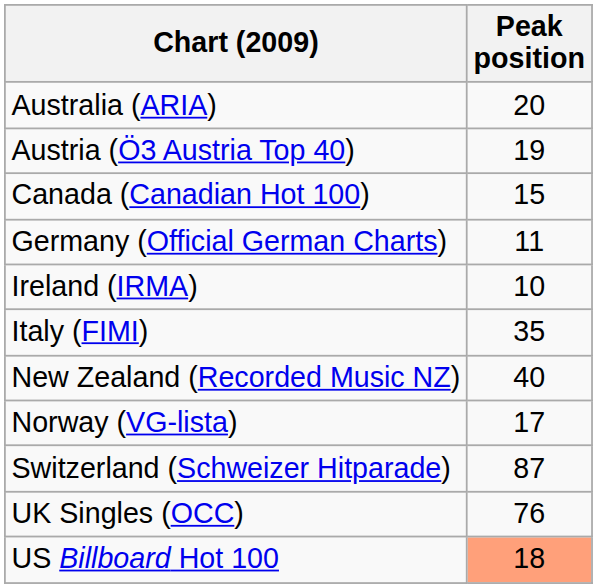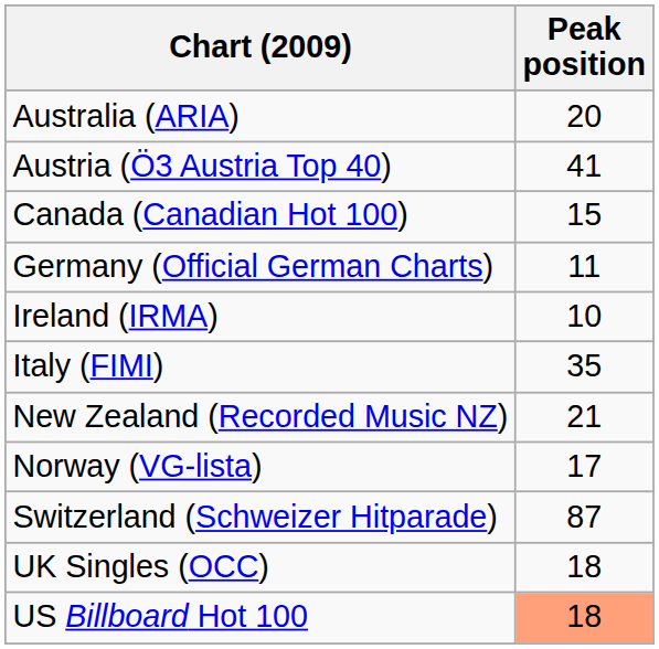 <table class="wikitable sortable">
 <tr>
 <th>Chart (2009)</th>
 <th>Peak<br>position</th>
 </tr>
 <tr>
 <td>Australia (<a href='#'>ARIA</a>)</td>
 <td align="center">20</td>
 </tr>
 <tr>
 <td>Austria (<a href='#'>Ö3 Austria Top 40</a>)</td>
-<td align="center">19</td>
+<td align="center">41</td>
 </tr>
 <tr>
 <td>Canada (<a href='#'>Canadian Hot 100</a>)</td>
 <td align="center">15</td>
 </tr>
 <tr>
 <td>Germany (<a href='#'>Official German Charts</a>)</td>
 <td align="center">11</td>
 </tr>
 <tr>
 <td>Ireland (<a href='#'>IRMA</a>)</td>
 <td align="center">10</td>
 </tr>
 <tr>
 <td>Italy (<a href='#'>FIMI</a>)</td>
 <td align="center">35</td>
 </tr>
 <tr>
 <td>New Zealand (<a href='#'>Recorded Music NZ</a>)</td>
-<td align="center">40</td>
+<td align="center">21</td>
 </tr>
 <tr>
 <td>Norway (<a href='#'>VG-lista</a>)</td>
 <td align="center">17</td>
 </tr>
 <tr>
 <td>Switzerland (<a href='#'>Schweizer Hitparade</a>)</td>
 <td align="center">87</td>
 </tr>
 <tr>
 <td>UK Singles (<a href='#'>OCC</a>)</td>
-<td align="center">76</td>
+<td align="center">18</td>
 </tr>
 <tr>
 <td>US <a href='#'><em>Billboard</em> Hot 100</a></td>
 <td align="center" style="background: lightsalmon;">18</td>
 </tr>
 </table>
